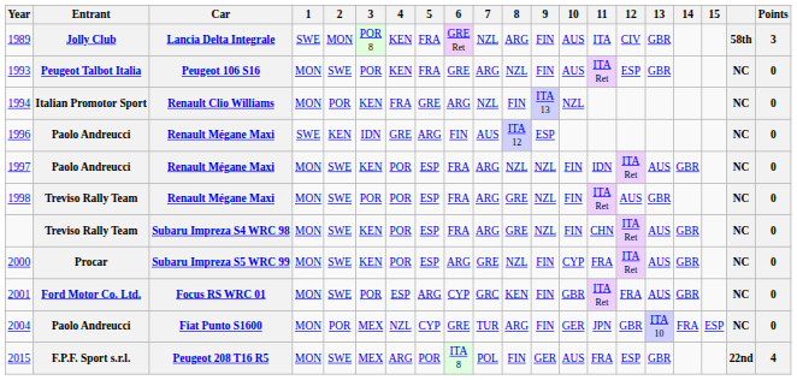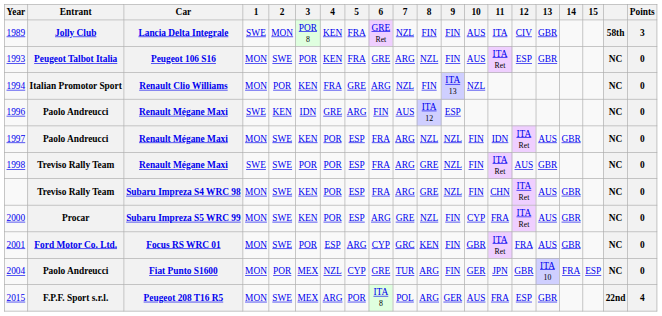 <table class="wikitable" style="text-align:center; font-size:90%">
 <tr>
 <th>Year</th>
 <th>Entrant</th>
 <th>Car</th>
 <th>1</th>
 <th>2</th>
 <th>3</th>
 <th>4</th>
 <th>5</th>
 <th>6</th>
 <th>7</th>
 <th>8</th>
 <th>9</th>
 <th>10</th>
 <th>11</th>
 <th>12</th>
 <th>13</th>
 <th>14</th>
 <th>15</th>
 <th></th>
 <th>Points</th>
 </tr>
 <tr>
 <td><a href='#'>1989</a></td>
 <th><a href='#'>Jolly Club</a></th>
 <th><a href='#'>Lancia Delta Integrale</a></th>
 <td><a href='#'>SWE</a></td>
 <td><a href='#'>MON</a></td>
 <td style="background:#DFFFDF;"><a href='#'>POR</a><br><small>8</small></td>
 <td><a href='#'>KEN</a></td>
 <td><a href='#'>FRA</a></td>
 <td style="background:#EFCFFF;"><a href='#'>GRE</a><br><small>Ret</small></td>
 <td><a href='#'>NZL</a></td>
-<td><a href='#'>ARG</a></td>
+<td><a href='#'>FIN</a></td>
 <td><a href='#'>FIN</a></td>
 <td><a href='#'>AUS</a></td>
 <td><a href='#'>ITA</a></td>
 <td><a href='#'>CIV</a></td>
 <td><a href='#'>GBR</a></td>
 <td></td>
 <td></td>
 <th>58th</th>
 <th>3</th>
 </tr>
 <tr>
 <td><a href='#'>1993</a></td>
 <th><a href='#'>Peugeot Talbot Italia</a></th>
 <th><a href='#'>Peugeot 106 S16</a></th>
 <td><a href='#'>MON</a></td>
 <td><a href='#'>SWE</a></td>
 <td><a href='#'>POR</a></td>
 <td><a href='#'>KEN</a></td>
 <td><a href='#'>FRA</a></td>
 <td><a href='#'>GRE</a></td>
 <td><a href='#'>ARG</a></td>
 <td><a href='#'>NZL</a></td>
 <td><a href='#'>FIN</a></td>
 <td><a href='#'>AUS</a></td>
 <td style="background:#EFCFFF;"><a href='#'>ITA</a><br><small>Ret</small></td>
 <td><a href='#'>ESP</a></td>
 <td><a href='#'>GBR</a></td>
 <td></td>
 <td></td>
 <th>NC</th>
 <th>0</th>
 </tr>
 <tr>
 <td><a href='#'>1994</a></td>
 <th>Italian Promotor Sport</th>
 <th><a href='#'>Renault Clio Williams</a></th>
 <td><a href='#'>MON</a></td>
 <td><a href='#'>POR</a></td>
 <td><a href='#'>KEN</a></td>
 <td><a href='#'>FRA</a></td>
 <td><a href='#'>GRE</a></td>
 <td><a href='#'>ARG</a></td>
 <td><a href='#'>NZL</a></td>
 <td><a href='#'>FIN</a></td>
 <td style="background:#CFCFFF;"><a href='#'>ITA</a><br><small>13</small></td>
 <td><a href='#'>NZL</a></td>
 <td></td>
 <td></td>
 <td></td>
 <td></td>
 <td></td>
 <th>NC</th>
 <th>0</th>
 </tr>
 <tr>
 <td><a href='#'>1996</a></td>
 <th>Paolo Andreucci</th>
 <th><a href='#'>Renault Mégane Maxi</a></th>
 <td><a href='#'>SWE</a></td>
 <td><a href='#'>KEN</a></td>
 <td><a href='#'>IDN</a></td>
 <td><a href='#'>GRE</a></td>
 <td><a href='#'>ARG</a></td>
 <td><a href='#'>FIN</a></td>
 <td><a href='#'>AUS</a></td>
 <td style="background:#CFCFFF;"><a href='#'>ITA</a><br><small>12</small></td>
 <td><a href='#'>ESP</a></td>
 <td></td>
 <td></td>
 <td></td>
 <td></td>
 <td></td>
 <td></td>
 <th>NC</th>
 <th>0</th>
 </tr>
 <tr>
 <td><a href='#'>1997</a></td>
 <th>Paolo Andreucci</th>
 <th><a href='#'>Renault Mégane Maxi</a></th>
 <td><a href='#'>MON</a></td>
 <td><a href='#'>SWE</a></td>
 <td><a href='#'>KEN</a></td>
 <td><a href='#'>POR</a></td>
 <td><a href='#'>ESP</a></td>
 <td><a href='#'>FRA</a></td>
 <td><a href='#'>ARG</a></td>
 <td><a href='#'>NZL</a></td>
 <td><a href='#'>NZL</a></td>
 <td><a href='#'>FIN</a></td>
 <td><a href='#'>IDN</a></td>
 <td style="background:#EFCFFF;"><a href='#'>ITA</a><br><small>Ret</small></td>
 <td><a href='#'>AUS</a></td>
 <td><a href='#'>GBR</a></td>
 <td></td>
 <th>NC</th>
 <th>0</th>
 </tr>
 <tr>
 <td><a href='#'>1998</a></td>
 <th>Treviso Rally Team</th>
 <th><a href='#'>Renault Mégane Maxi</a></th>
-<td><a href='#'>MON</a></td>
+<td><a href='#'>SWE</a></td>
 <td><a href='#'>SWE</a></td>
 <td><a href='#'>POR</a></td>
 <td><a href='#'>POR</a></td>
 <td><a href='#'>ESP</a></td>
 <td><a href='#'>FRA</a></td>
 <td><a href='#'>ARG</a></td>
 <td><a href='#'>GRE</a></td>
 <td><a href='#'>NZL</a></td>
 <td><a href='#'>FIN</a></td>
 <td style="background:#EFCFFF;"><a href='#'>ITA</a><br><small>Ret</small></td>
 <td><a href='#'>AUS</a></td>
 <td><a href='#'>GBR</a></td>
 <td></td>
 <td></td>
 <th>NC</th>
 <th>0</th>
 </tr>
 <tr>
 <td></td>
 <th>Treviso Rally Team</th>
 <th><a href='#'>Subaru Impreza S4 WRC 98</a></th>
 <td><a href='#'>MON</a></td>
 <td><a href='#'>SWE</a></td>
 <td><a href='#'>KEN</a></td>
 <td><a href='#'>POR</a></td>
 <td><a href='#'>ESP</a></td>
 <td><a href='#'>FRA</a></td>
 <td><a href='#'>ARG</a></td>
 <td><a href='#'>GRE</a></td>
 <td><a href='#'>NZL</a></td>
 <td><a href='#'>FIN</a></td>
 <td><a href='#'>CHN</a></td>
 <td style="background:#EFCFFF;"><a href='#'>ITA</a><br><small>Ret</small></td>
 <td><a href='#'>AUS</a></td>
 <td><a href='#'>GBR</a></td>
 <td></td>
 <th>NC</th>
 <th>0</th>
 </tr>
 <tr>
 <td><a href='#'>2000</a></td>
 <th>Procar</th>
 <th><a href='#'>Subaru Impreza S5 WRC 99</a></th>
 <td><a href='#'>MON</a></td>
 <td><a href='#'>SWE</a></td>
 <td><a href='#'>KEN</a></td>
 <td><a href='#'>POR</a></td>
 <td><a href='#'>ESP</a></td>
 <td><a href='#'>ARG</a></td>
 <td><a href='#'>GRE</a></td>
 <td><a href='#'>NZL</a></td>
 <td><a href='#'>FIN</a></td>
 <td><a href='#'>CYP</a></td>
 <td><a href='#'>FRA</a></td>
 <td style="background:#EFCFFF;"><a href='#'>ITA</a><br><small>Ret</small></td>
 <td><a href='#'>AUS</a></td>
 <td><a href='#'>GBR</a></td>
 <td></td>
 <th>NC</th>
 <th>0</th>
 </tr>
 <tr>
 <td><a href='#'>2001</a></td>
 <th><a href='#'>Ford Motor Co. Ltd.</a></th>
 <th><a href='#'>Focus RS WRC 01</a></th>
 <td><a href='#'>MON</a></td>
 <td><a href='#'>SWE</a></td>
 <td><a href='#'>POR</a></td>
 <td><a href='#'>ESP</a></td>
 <td><a href='#'>ARG</a></td>
 <td><a href='#'>CYP</a></td>
 <td><a href='#'>GRC</a></td>
 <td><a href='#'>KEN</a></td>
 <td><a href='#'>FIN</a></td>
 <td><a href='#'>GBR</a></td>
 <td style="background:#EFCFFF;"><a href='#'>ITA</a><br><small>Ret</small></td>
 <td><a href='#'>FRA</a></td>
 <td><a href='#'>AUS</a></td>
 <td><a href='#'>GBR</a></td>
 <td></td>
 <th>NC</th>
 <th>0</th>
 </tr>
 <tr>
 <td><a href='#'>2004</a></td>
 <th>Paolo Andreucci</th>
 <th><a href='#'>Fiat Punto S1600</a></th>
 <td><a href='#'>MON</a></td>
 <td><a href='#'>POR</a></td>
 <td><a href='#'>MEX</a></td>
 <td><a href='#'>NZL</a></td>
 <td><a href='#'>CYP</a></td>
 <td><a href='#'>GRE</a></td>
 <td><a href='#'>TUR</a></td>
 <td><a href='#'>ARG</a></td>
 <td><a href='#'>FIN</a></td>
 <td><a href='#'>GER</a></td>
 <td><a href='#'>JPN</a></td>
 <td><a href='#'>GBR</a></td>
 <td style="background:#CFCFFF;"><a href='#'>ITA</a><br><small>10</small></td>
 <td><a href='#'>FRA</a></td>
 <td><a href='#'>ESP</a></td>
 <th>NC</th>
 <th>0</th>
 </tr>
 <tr>
 <td><a href='#'>2015</a></td>
 <th>F.P.F. Sport s.r.l.</th>
 <th><a href='#'>Peugeot 208 T16 R5</a></th>
 <td><a href='#'>MON</a></td>
 <td><a href='#'>SWE</a></td>
 <td><a href='#'>MEX</a></td>
 <td><a href='#'>ARG</a></td>
 <td><a href='#'>POR</a></td>
 <td style="background:#DFFFDF;"><a href='#'>ITA</a><br><small>8</small></td>
 <td><a href='#'>POL</a></td>
-<td><a href='#'>FIN</a></td>
+<td><a href='#'>ARG</a></td>
 <td><a href='#'>GER</a></td>
 <td><a href='#'>AUS</a></td>
 <td><a href='#'>FRA</a></td>
 <td><a href='#'>ESP</a></td>
 <td><a href='#'>GBR</a></td>
 <td></td>
 <td></td>
 <th>22nd</th>
 <th>4</th>
 </tr>
 </table>
